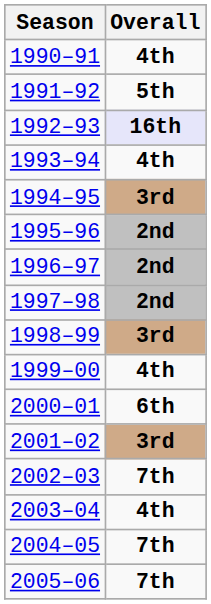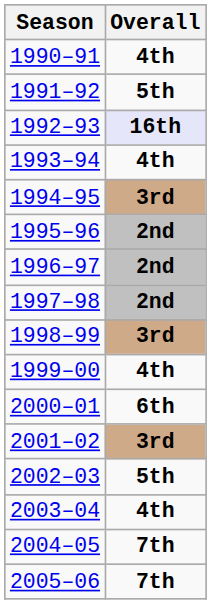 <table class="wikitable" style="text-align:center;">
 <tr>
 <th>Season</th>
 <th>Overall</th>
 </tr>
 <tr>
 <td><a href='#'>1990–91</a></td>
 <td><strong>4th</strong></td>
 </tr>
 <tr>
 <td><a href='#'>1991–92</a></td>
 <td><strong>5th</strong></td>
 </tr>
 <tr>
 <td><a href='#'>1992–93</a></td>
 <td style="background: lavender;"><strong>16th</strong></td>
 </tr>
 <tr>
 <td><a href='#'>1993–94</a></td>
 <td><strong>4th</strong></td>
 </tr>
 <tr>
 <td><a href='#'>1994–95</a></td>
 <td style="background:#cfaa88;"><strong>3rd</strong></td>
 </tr>
 <tr>
 <td><a href='#'>1995–96</a></td>
 <td style="background:silver;"><strong>2nd</strong></td>
 </tr>
 <tr>
 <td><a href='#'>1996–97</a></td>
 <td style="background:silver;"><strong>2nd</strong></td>
 </tr>
 <tr>
 <td><a href='#'>1997–98</a></td>
 <td style="background:silver;"><strong>2nd</strong></td>
 </tr>
 <tr>
 <td><a href='#'>1998–99</a></td>
 <td style="background:#cfaa88;"><strong>3rd</strong></td>
 </tr>
 <tr>
 <td><a href='#'>1999–00</a></td>
 <td><strong>4th</strong></td>
 </tr>
 <tr>
 <td><a href='#'>2000–01</a></td>
 <td><strong>6th</strong></td>
 </tr>
 <tr>
 <td><a href='#'>2001–02</a></td>
 <td style="background:#cfaa88;"><strong>3rd</strong></td>
 </tr>
 <tr>
 <td><a href='#'>2002–03</a></td>
-<td><strong>7th</strong></td>
+<td><strong>5th</strong></td>
 </tr>
 <tr>
 <td><a href='#'>2003–04</a></td>
 <td><strong>4th</strong></td>
 </tr>
 <tr>
 <td><a href='#'>2004–05</a></td>
 <td><strong>7th</strong></td>
 </tr>
 <tr>
 <td><a href='#'>2005–06</a></td>
 <td><strong>7th</strong></td>
 </tr>
 </table>
